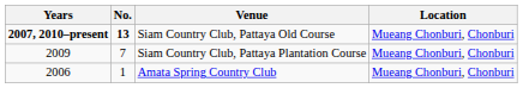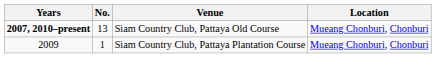 <table class="wikitable">
 <tr>
 <th>Years</th>
 <th>No.</th>
 <th>Venue</th>
 <th>Location</th>
 </tr>
 <tr>
 <td align=center><strong>2007, 2010–present</strong></td>
-<td align="center"><strong>13</strong></td>
+<td align="center">13</td>
 <td>Siam Country Club, Pattaya Old Course</td>
 <td><a href='#'>Mueang Chonburi</a>, <a href='#'>Chonburi</a></td>
 </tr>
 <tr>
 <td align=center>2009</td>
-<td align="center">7</td>
+<td align="center">1</td>
 <td>Siam Country Club, Pattaya Plantation Course</td>
 <td><a href='#'>Mueang Chonburi</a>, <a href='#'>Chonburi</a></td>
 </tr>
-<tr>
-<td align=center>2006</td>
-<td align="center">1</td>
-<td><a href='#'>Amata Spring Country Club</a></td>
-<td><a href='#'>Mueang Chonburi</a>, <a href='#'>Chonburi</a></td>
-</tr>
 </table>
